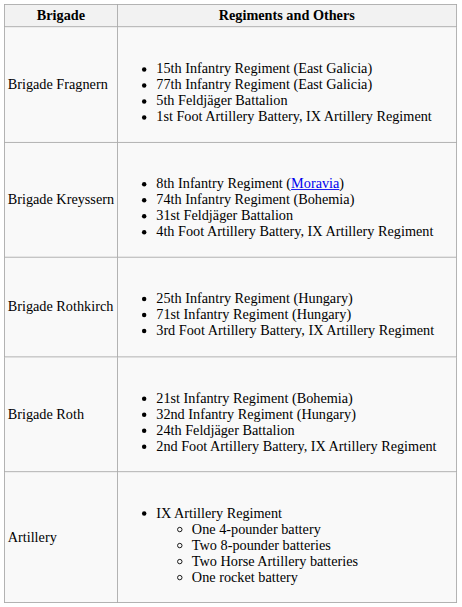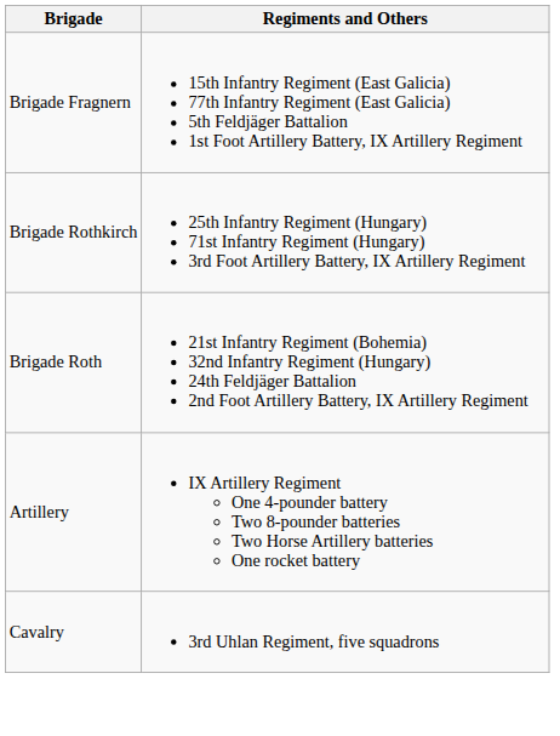 <table class="wikitable">
 <tr>
 <th width=25%>Brigade</th>
 <th>Regiments and Others</th>
 </tr>
 <tr>
 <td>Brigade Fragnern</td>
 <td><br><ul><li>15th Infantry Regiment (East Galicia)</li><li>77th Infantry Regiment (East Galicia)</li><li>5th Feldjäger Battalion</li><li>1st Foot Artillery Battery, IX Artillery Regiment</li></ul></td>
-</tr>
-<tr>
-<td>Brigade Kreyssern</td>
-<td><br><ul><li>8th Infantry Regiment (<a href='#'>Moravia</a>)</li><li>74th Infantry Regiment (Bohemia)</li><li>31st Feldjäger Battalion</li><li>4th Foot Artillery Battery, IX Artillery Regiment</li></ul></td>
 </tr>
 <tr>
 <td>Brigade Rothkirch</td>
 <td><br><ul><li>25th Infantry Regiment (Hungary)</li><li>71st Infantry Regiment (Hungary)</li><li>3rd Foot Artillery Battery, IX Artillery Regiment</li></ul></td>
 </tr>
 <tr>
 <td>Brigade Roth</td>
 <td><br><ul><li>21st Infantry Regiment (Bohemia)</li><li>32nd Infantry Regiment (Hungary)</li><li>24th Feldjäger Battalion</li><li>2nd Foot Artillery Battery, IX Artillery Regiment</li></ul></td>
 </tr>
 <tr>
 <td>Artillery</td>
 <td><br><ul><li>IX Artillery Regiment<ul><li>One 4-pounder battery</li><li>Two 8-pounder batteries</li><li>Two Horse Artillery batteries</li><li>One rocket battery</li></ul></li></ul></td>
 </tr>
+<tr>
+<td>Cavalry</td>
+<td><br><ul><li>3rd Uhlan Regiment, five squadrons</li></ul></td>
+</tr>
 </table>
